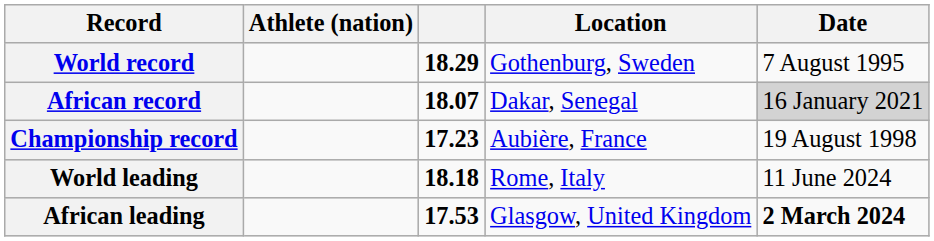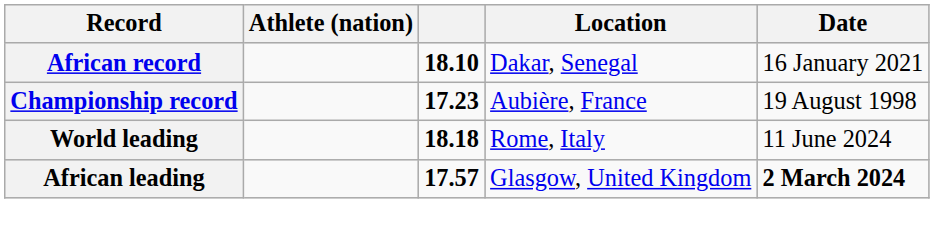 <table class="wikitable">
 <tr>
 <th scope="col">Record</th>
 <th scope="col">Athlete (nation)</th>
 <th scope="col"></th>
 <th scope="col">Location</th>
 <th scope="col">Date</th>
 </tr>
 <tr>
-<th scope="row"><a href='#'>World record</a></th>
-<td></td>
-<td align="center"><strong>18.29</strong></td>
-<td><a href='#'>Gothenburg</a>, <a href='#'>Sweden</a></td>
-<td>7 August 1995</td>
-</tr>
-<tr>
 <th scope="row"><a href='#'>African record</a></th>
 <td></td>
-<td align="center"><strong>18.07</strong></td>
+<td align="center"><strong>18.10</strong></td>
 <td><a href='#'>Dakar</a>, <a href='#'>Senegal</a></td>
-<td style="background: lightgrey;">16 January 2021</td>
+<td>16 January 2021</td>
 </tr>
 <tr>
 <th><a href='#'>Championship record</a></th>
 <td></td>
 <td align="center"><strong>17.23</strong></td>
 <td><a href='#'>Aubière</a>, <a href='#'>France</a></td>
 <td>19 August 1998</td>
 </tr>
 <tr>
 <th scope="row">World leading</th>
 <td></td>
 <td align="center"><strong>18.18</strong></td>
 <td><a href='#'>Rome</a>, <a href='#'>Italy</a></td>
 <td>11 June 2024</td>
 </tr>
 <tr>
 <th scope="row">African leading</th>
 <td></td>
-<td align="center"><strong>17.53</strong></td>
+<td align="center"><strong>17.57</strong></td>
 <td><a href='#'>Glasgow</a>, <a href='#'>United Kingdom</a></td>
 <td><strong>2 March 2024</strong></td>
 </tr>
 </table>
